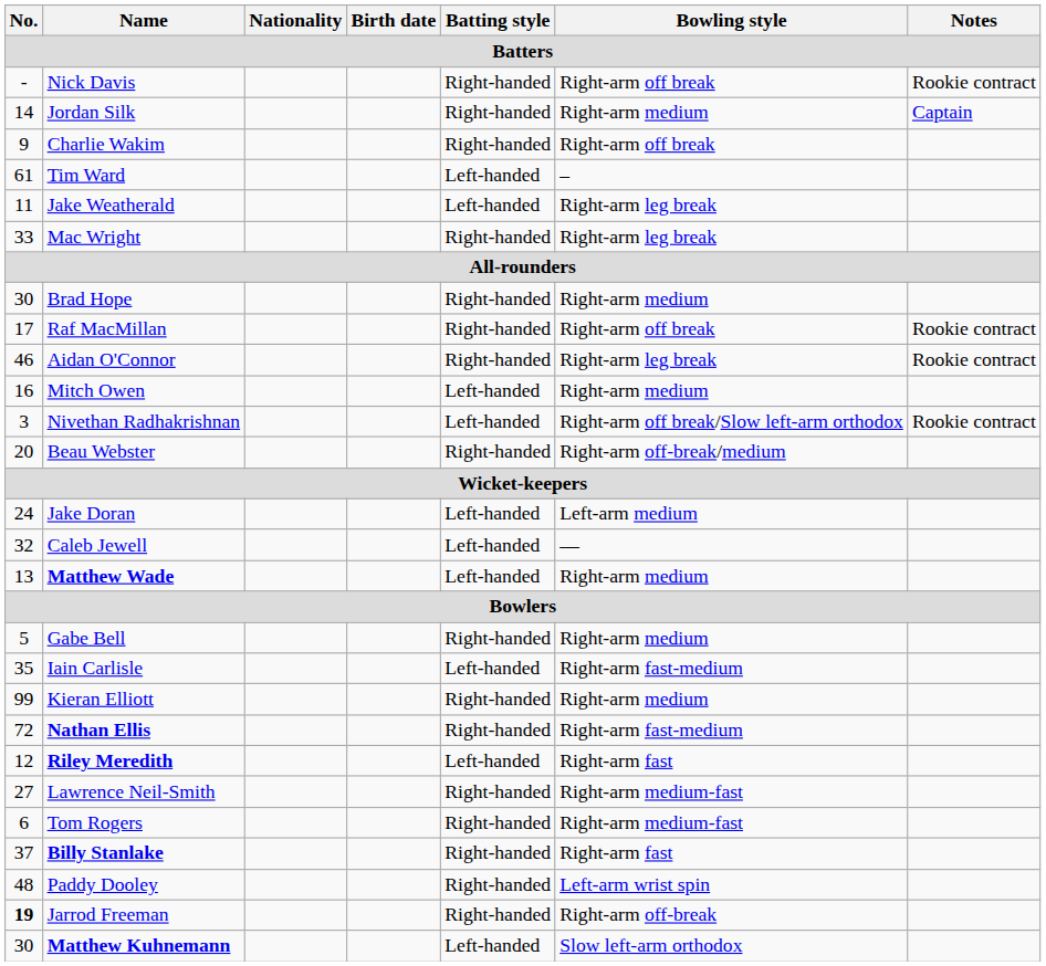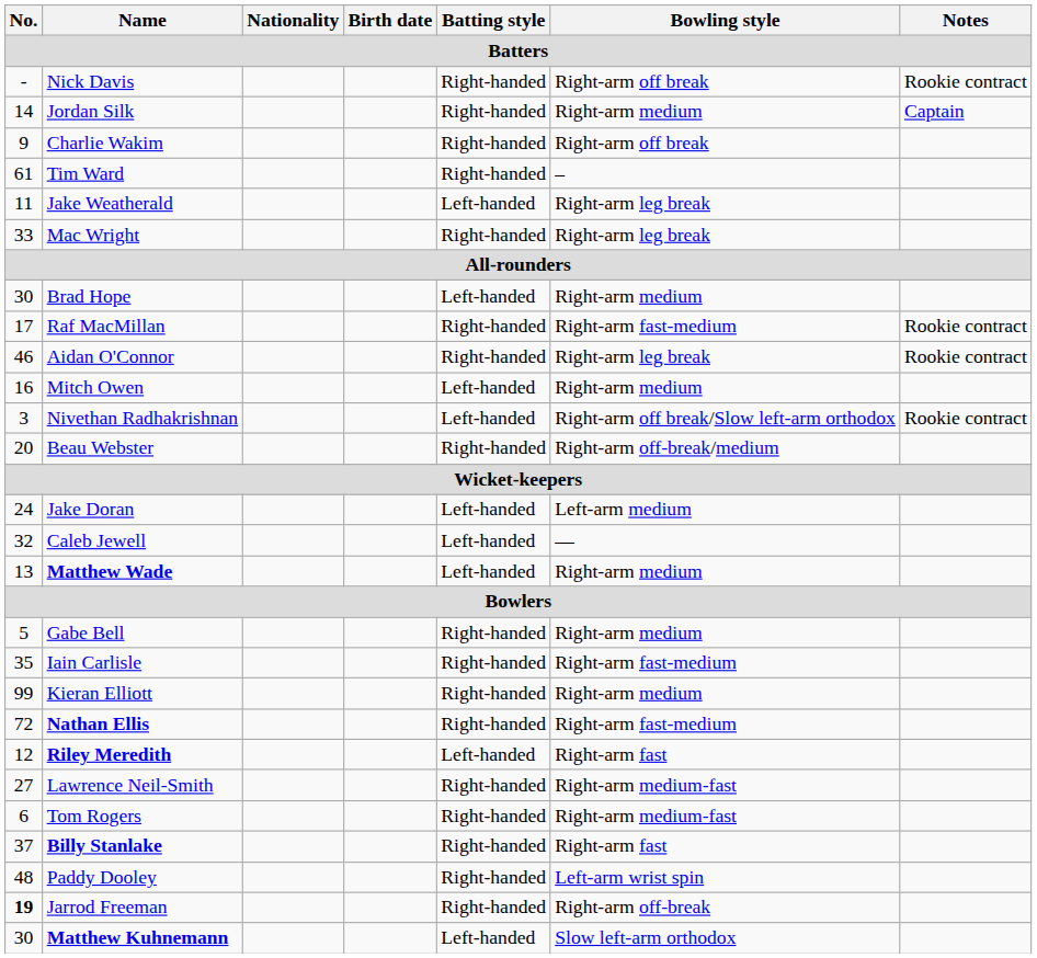 <table class="wikitable">
 <tr>
 <th>No.</th>
 <th>Name</th>
 <th>Nationality</th>
 <th>Birth date</th>
 <th>Batting style</th>
 <th>Bowling style</th>
 <th>Notes</th>
 </tr>
 <tr>
 <th colspan="7" style="background: #DCDCDC" align=right>Batters</th>
 </tr>
 <tr>
 <td style="text-align:center">-</td>
 <td><a href='#'>Nick Davis</a></td>
 <td></td>
 <td></td>
 <td>Right-handed</td>
 <td>Right-arm <a href='#'>off break</a></td>
 <td>Rookie contract</td>
 </tr>
 <tr>
 <td style="text-align:center">14</td>
 <td><a href='#'>Jordan Silk</a></td>
 <td></td>
 <td></td>
 <td>Right-handed</td>
 <td>Right-arm <a href='#'>medium</a></td>
 <td><a href='#'>Captain</a></td>
 </tr>
 <tr>
 <td style="text-align:center">9</td>
 <td><a href='#'>Charlie Wakim</a></td>
 <td></td>
 <td></td>
 <td>Right-handed</td>
 <td>Right-arm <a href='#'>off break</a></td>
 <td></td>
 </tr>
 <tr>
 <td style="text-align:center">61</td>
 <td><a href='#'>Tim Ward</a></td>
 <td></td>
 <td></td>
-<td>Left-handed</td>
+<td>Right-handed</td>
 <td>–</td>
 <td></td>
 </tr>
 <tr>
 <td style="text-align:center">11</td>
 <td><a href='#'>Jake Weatherald</a></td>
 <td></td>
 <td></td>
 <td>Left-handed</td>
 <td>Right-arm <a href='#'>leg break</a></td>
 <td></td>
 </tr>
 <tr>
 <td style="text-align:center">33</td>
 <td><a href='#'>Mac Wright</a></td>
 <td></td>
 <td></td>
 <td>Right-handed</td>
 <td>Right-arm <a href='#'>leg break</a></td>
 <td></td>
 </tr>
 <tr>
 <th colspan="7" style="background: #DCDCDC" align=right>All-rounders</th>
 </tr>
 <tr>
 <td style="text-align:center">30</td>
 <td><a href='#'>Brad Hope</a></td>
 <td></td>
 <td></td>
-<td>Right-handed</td>
+<td>Left-handed</td>
 <td>Right-arm <a href='#'>medium</a></td>
 <td></td>
 </tr>
 <tr>
 <td style="text-align:center">17</td>
 <td><a href='#'>Raf MacMillan</a></td>
 <td></td>
 <td></td>
 <td>Right-handed</td>
-<td>Right-arm <a href='#'>off break</a></td>
+<td>Right-arm <a href='#'>fast-medium</a></td>
 <td>Rookie contract</td>
 </tr>
 <tr>
 <td style="text-align:center">46</td>
 <td><a href='#'>Aidan O'Connor</a></td>
 <td></td>
 <td></td>
 <td>Right-handed</td>
 <td>Right-arm <a href='#'>leg break</a></td>
 <td>Rookie contract</td>
 </tr>
 <tr>
 <td style="text-align:center">16</td>
 <td><a href='#'>Mitch Owen</a></td>
 <td></td>
 <td></td>
 <td>Left-handed</td>
 <td>Right-arm <a href='#'>medium</a></td>
 <td></td>
 </tr>
 <tr>
 <td style="text-align:center">3</td>
 <td><a href='#'>Nivethan Radhakrishnan</a></td>
 <td></td>
 <td></td>
 <td>Left-handed</td>
 <td>Right-arm <a href='#'>off break</a>/<a href='#'>Slow left-arm orthodox</a></td>
 <td>Rookie contract</td>
 </tr>
 <tr>
 <td style="text-align:center">20</td>
 <td><a href='#'>Beau Webster</a></td>
 <td></td>
 <td></td>
 <td>Right-handed</td>
 <td>Right-arm <a href='#'>off-break</a>/<a href='#'>medium</a></td>
 <td></td>
 </tr>
 <tr>
 <th colspan="7" style="background: #DCDCDC" align=right>Wicket-keepers</th>
 </tr>
 <tr>
 <td style="text-align:center">24</td>
 <td><a href='#'>Jake Doran</a></td>
 <td></td>
 <td></td>
 <td>Left-handed</td>
 <td>Left-arm <a href='#'>medium</a></td>
 <td></td>
 </tr>
 <tr>
 <td style="text-align:center">32</td>
 <td><a href='#'>Caleb Jewell</a></td>
 <td></td>
 <td></td>
 <td>Left-handed</td>
 <td>—</td>
 <td></td>
 </tr>
 <tr>
 <td style="text-align:center">13</td>
 <td><strong><a href='#'>Matthew Wade</a></strong></td>
 <td></td>
 <td></td>
 <td>Left-handed</td>
 <td>Right-arm <a href='#'>medium</a></td>
 <td></td>
 </tr>
 <tr>
 <th colspan="7" style="background: #DCDCDC" align=right>Bowlers</th>
 </tr>
 <tr>
 <td style="text-align:center">5</td>
 <td><a href='#'>Gabe Bell</a></td>
 <td></td>
 <td></td>
 <td>Right-handed</td>
 <td>Right-arm <a href='#'>medium</a></td>
 <td></td>
 </tr>
 <tr>
 <td style="text-align:center">35</td>
 <td><a href='#'>Iain Carlisle</a></td>
 <td></td>
 <td></td>
-<td>Left-handed</td>
+<td>Right-handed</td>
 <td>Right-arm <a href='#'>fast-medium</a></td>
 <td></td>
 </tr>
 <tr>
 <td style="text-align:center">99</td>
 <td><a href='#'>Kieran Elliott</a></td>
 <td></td>
 <td></td>
 <td>Right-handed</td>
 <td>Right-arm <a href='#'>medium</a></td>
 <td></td>
 </tr>
 <tr>
 <td style="text-align:center">72</td>
 <td><strong><a href='#'>Nathan Ellis</a></strong></td>
 <td></td>
 <td></td>
 <td>Right-handed</td>
 <td>Right-arm <a href='#'>fast-medium</a></td>
 <td></td>
 </tr>
 <tr>
 <td style="text-align:center">12</td>
 <td><strong><a href='#'>Riley Meredith</a></strong></td>
 <td></td>
 <td></td>
 <td>Left-handed</td>
 <td>Right-arm <a href='#'>fast</a></td>
 <td></td>
 </tr>
 <tr>
 <td style="text-align:center">27</td>
 <td><a href='#'>Lawrence Neil-Smith</a></td>
 <td></td>
 <td></td>
 <td>Right-handed</td>
 <td>Right-arm <a href='#'>medium-fast</a></td>
 <td></td>
 </tr>
 <tr>
 <td style="text-align:center">6</td>
 <td><a href='#'>Tom Rogers</a></td>
 <td></td>
 <td></td>
 <td>Right-handed</td>
 <td>Right-arm <a href='#'>medium-fast</a></td>
 <td></td>
 </tr>
 <tr>
 <td style="text-align:center">37</td>
 <td><strong><a href='#'>Billy Stanlake</a></strong></td>
 <td></td>
 <td></td>
 <td>Right-handed</td>
 <td>Right-arm <a href='#'>fast</a></td>
 <td></td>
 </tr>
 <tr>
 <td style="text-align:center">48</td>
 <td><a href='#'>Paddy Dooley</a></td>
 <td></td>
 <td></td>
 <td>Right-handed</td>
 <td><a href='#'>Left-arm wrist spin</a></td>
 <td></td>
 </tr>
 <tr>
 <td style="text-align:center"><strong>19</strong></td>
 <td><a href='#'>Jarrod Freeman</a></td>
 <td></td>
 <td></td>
 <td>Right-handed</td>
 <td>Right-arm <a href='#'>off-break</a></td>
 <td></td>
 </tr>
 <tr>
 <td style="text-align:center">30</td>
 <td><strong><a href='#'>Matthew Kuhnemann</a></strong></td>
 <td></td>
 <td></td>
 <td>Left-handed</td>
 <td><a href='#'>Slow left-arm orthodox</a></td>
 <td></td>
 </tr>
 </table>
